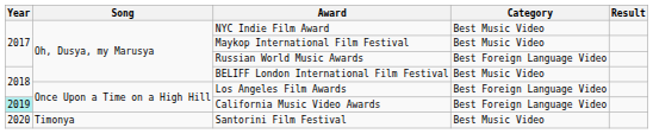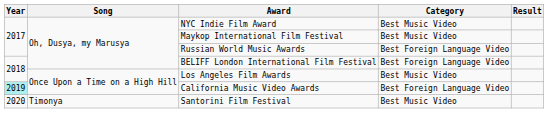 <table class="wikitable">
 <tr>
 <th>Year</th>
 <th>Song</th>
 <th>Award</th>
 <th>Category</th>
 <th>Result</th>
 </tr>
 <tr>
 <td rowspan="3">2017</td>
 <td rowspan="4">Oh, Dusya, my Marusya</td>
 <td>NYC Indie Film Award</td>
 <td>Best Music Video</td>
 <td></td>
 </tr>
 <tr>
 <td rowspan="1">Maykop International Film Festival</td>
 <td>Best Music Video</td>
 <td></td>
 </tr>
 <tr>
 <td rowspan="1">Russian World Music Awards</td>
 <td>Best Foreign Language Video</td>
 <td></td>
 </tr>
 <tr>
 <td rowspan="2">2018</td>
 <td rowspan="1">BELIFF London International Film Festival</td>
-<td>Best Music Video</td>
+<td>Best Foreign Language Video</td>
 <td></td>
 </tr>
 <tr>
 <td rowspan="2">Once Upon a Time on a High Hill</td>
 <td rowspan="1">Los Angeles Film Awards</td>
-<td>Best Foreign Language Video</td>
+<td>Best Music Video</td>
 <td></td>
 </tr>
 <tr>
 <td style="background: paleturquoise;">2019</td>
 <td>California Music Video Awards</td>
 <td>Best Foreign Language Video</td>
 <td></td>
 </tr>
 <tr>
 <td>2020</td>
 <td>Timonya</td>
 <td>Santorini Film Festival</td>
 <td>Best Music Video</td>
 <td></td>
 </tr>
 </table>
